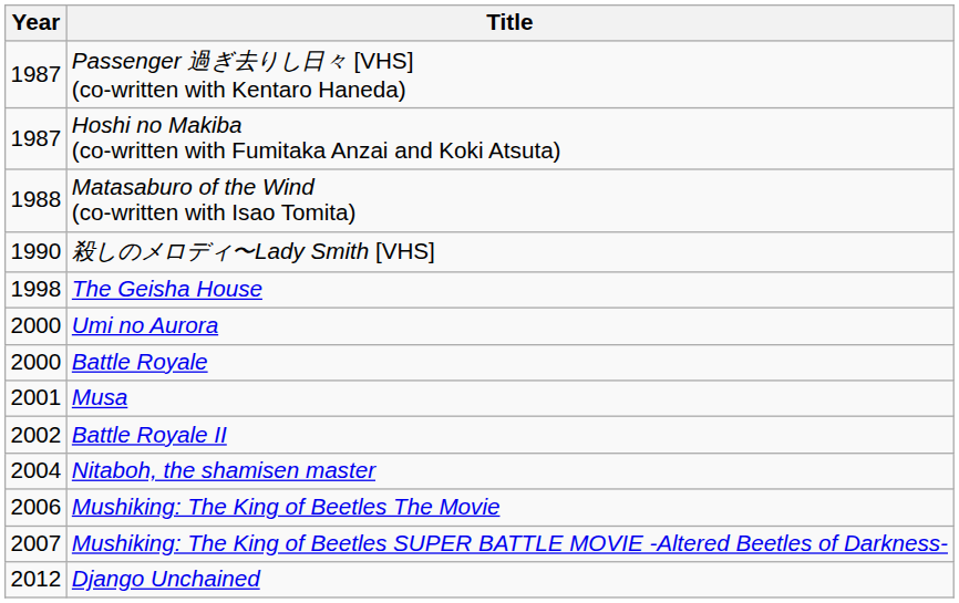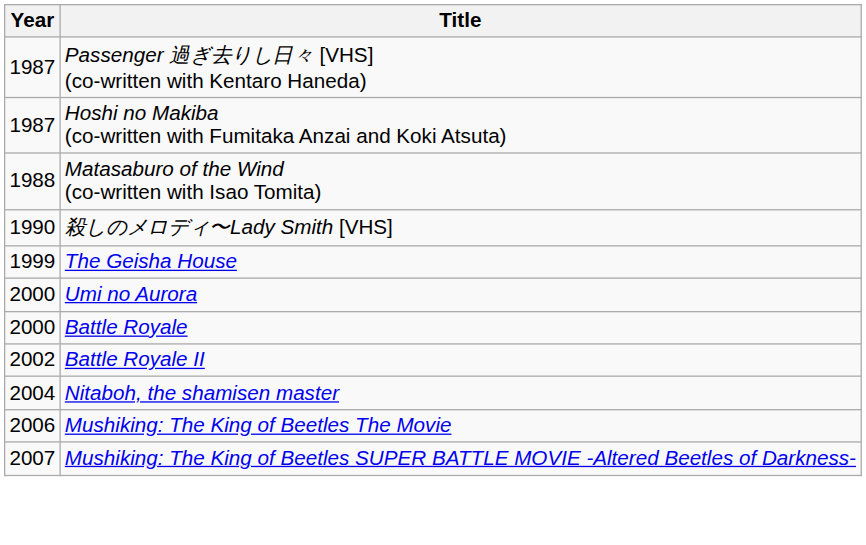 <table class="wikitable">
 <tr>
 <th>Year</th>
 <th>Title</th>
 </tr>
 <tr>
 <td>1987</td>
 <td><em>Passenger 過ぎ去りし日々</em> [VHS]<br>(co-written with Kentaro Haneda)</td>
 </tr>
 <tr>
 <td>1987</td>
 <td><em>Hoshi no Makiba</em><br>(co-written with Fumitaka Anzai and Koki Atsuta)</td>
 </tr>
 <tr>
 <td>1988</td>
 <td><em>Matasaburo of the Wind</em><br>(co-written with Isao Tomita)</td>
 </tr>
 <tr>
 <td>1990</td>
 <td><em>殺しのメロディ〜Lady Smith</em> [VHS]</td>
 </tr>
 <tr>
-<td>1998</td>
+<td>1999</td>
 <td><em><a href='#'>The Geisha House</a></em></td>
 </tr>
 <tr>
 <td>2000</td>
 <td><em><a href='#'>Umi no Aurora</a></em></td>
 </tr>
 <tr>
 <td>2000</td>
 <td><em><a href='#'>Battle Royale</a></em></td>
-</tr>
-<tr>
-<td>2001</td>
-<td><em><a href='#'>Musa</a></em></td>
 </tr>
 <tr>
 <td>2002</td>
 <td><em><a href='#'>Battle Royale II</a></em></td>
 </tr>
 <tr>
 <td>2004</td>
 <td><em><a href='#'>Nitaboh, the shamisen master</a></em></td>
 </tr>
 <tr>
 <td>2006</td>
 <td><em><a href='#'>Mushiking: The King of Beetles The Movie</a></em></td>
 </tr>
 <tr>
 <td>2007</td>
 <td><em><a href='#'>Mushiking: The King of Beetles SUPER BATTLE MOVIE -Altered Beetles of Darkness-</a></em></td>
 </tr>
-<tr>
-<td>2012</td>
-<td><em><a href='#'>Django Unchained</a></em></td>
-</tr>
 </table>
